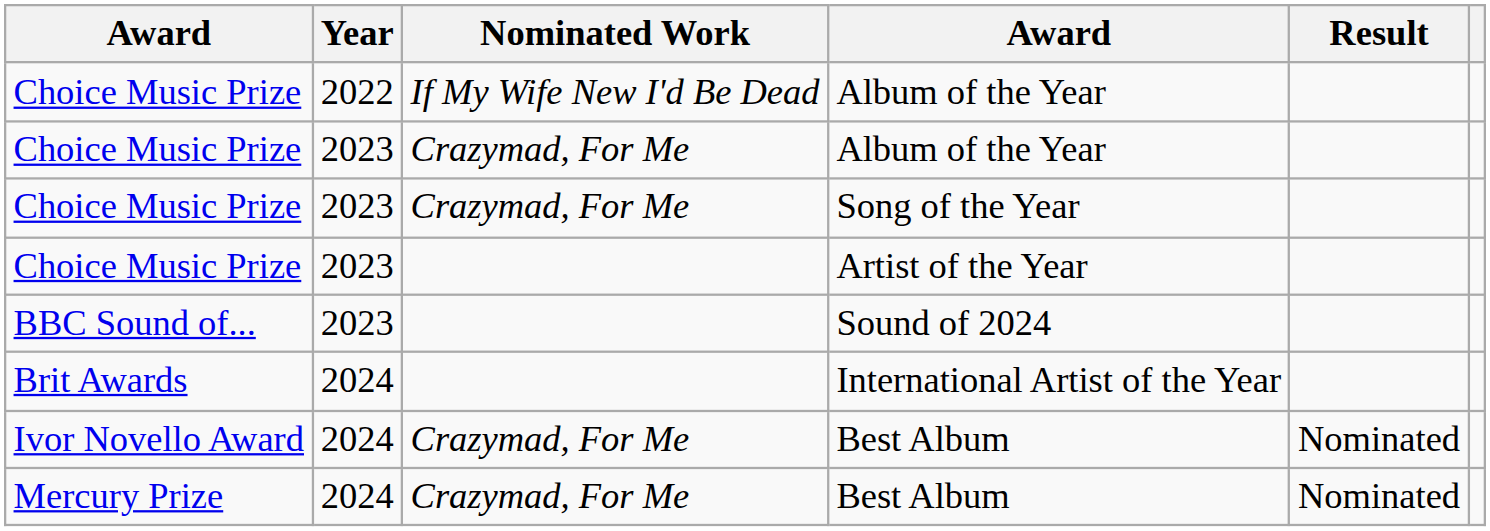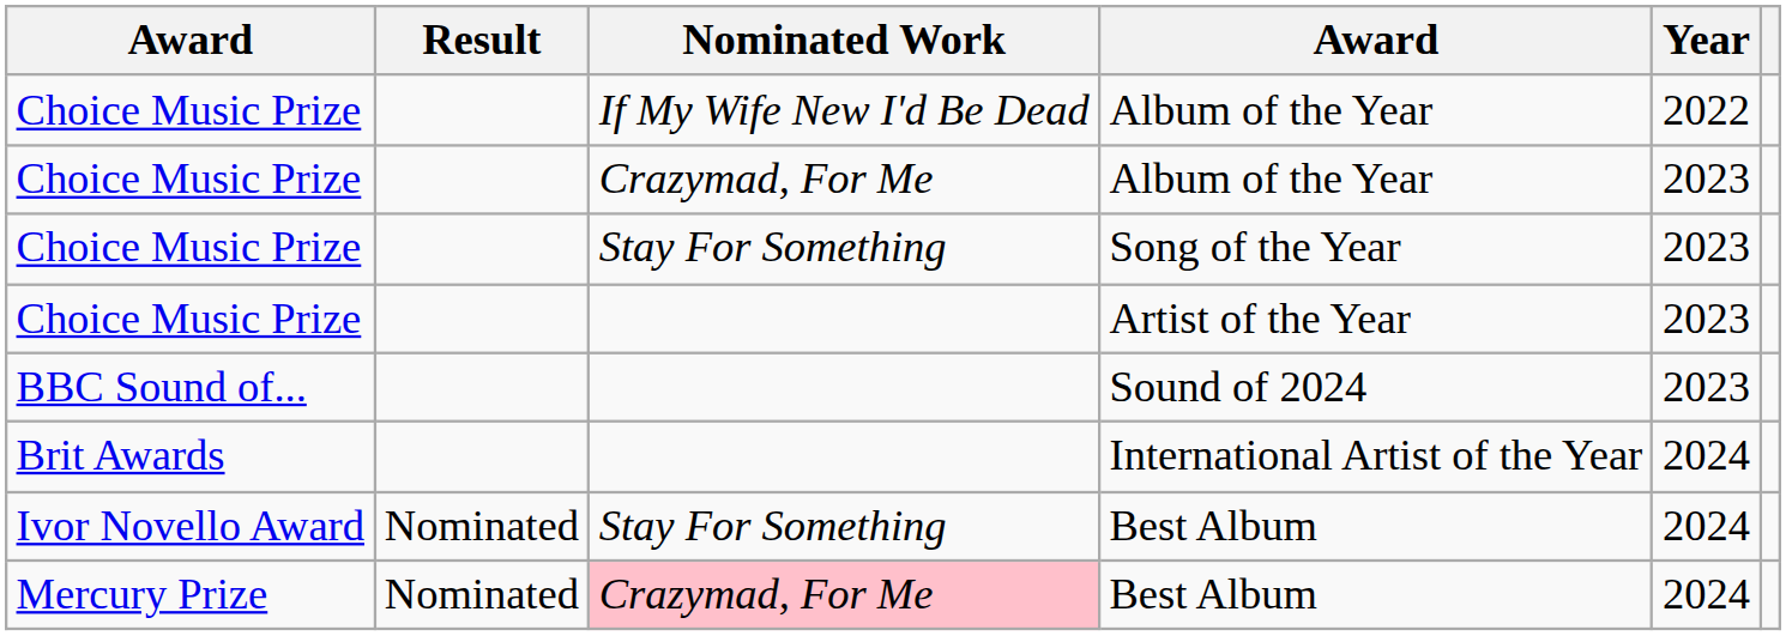 <table class="wikitable">
 <tr>
 <th>Award</th>
-<th>Year</th>
+<th>Result</th>
 <th>Nominated Work</th>
 <th>Award</th>
-<th>Result</th>
+<th>Year</th>
 <th></th>
 </tr>
 <tr>
 <td><a href='#'>Choice Music Prize</a></td>
-<td>2022</td>
+<td></td>
 <td><em>If My Wife New I'd Be Dead</em></td>
 <td>Album of the Year</td>
-<td></td>
+<td>2022</td>
 <td></td>
 </tr>
 <tr>
 <td><a href='#'>Choice Music Prize</a></td>
-<td>2023</td>
+<td></td>
 <td><em>Crazymad, For Me</em></td>
 <td>Album of the Year</td>
-<td></td>
+<td>2023</td>
 <td></td>
 </tr>
 <tr>
 <td><a href='#'>Choice Music Prize</a></td>
+<td></td>
+<td><em>Stay For Something</em></td>
+<td>Song of the Year</td>
 <td>2023</td>
-<td><em>Crazymad, For Me</em></td>
-<td>Song of the Year</td>
-<td></td>
 <td></td>
 </tr>
 <tr>
 <td><a href='#'>Choice Music Prize</a></td>
-<td>2023</td>
+<td></td>
 <td></td>
 <td>Artist of the Year</td>
-<td></td>
+<td>2023</td>
 <td></td>
 </tr>
 <tr>
 <td><a href='#'>BBC Sound of...</a></td>
-<td>2023</td>
+<td></td>
 <td></td>
 <td>Sound of 2024</td>
-<td></td>
+<td>2023</td>
 <td></td>
 </tr>
 <tr>
 <td><a href='#'>Brit Awards</a></td>
-<td>2024</td>
+<td></td>
 <td></td>
 <td>International Artist of the Year</td>
-<td></td>
+<td>2024</td>
 <td></td>
 </tr>
 <tr>
 <td><a href='#'>Ivor Novello Award</a></td>
+<td>Nominated</td>
+<td><em>Stay For Something</em></td>
+<td>Best Album</td>
 <td>2024</td>
-<td><em>Crazymad, For Me</em></td>
-<td>Best Album</td>
-<td>Nominated</td>
 <td></td>
 </tr>
 <tr>
 <td><a href='#'>Mercury Prize</a></td>
+<td>Nominated</td>
+<td style="background: pink;"><em>Crazymad, For Me</em></td>
+<td>Best Album</td>
 <td>2024</td>
-<td><em>Crazymad, For Me</em></td>
-<td>Best Album</td>
-<td>Nominated</td>
 <td></td>
 </tr>
 </table>
